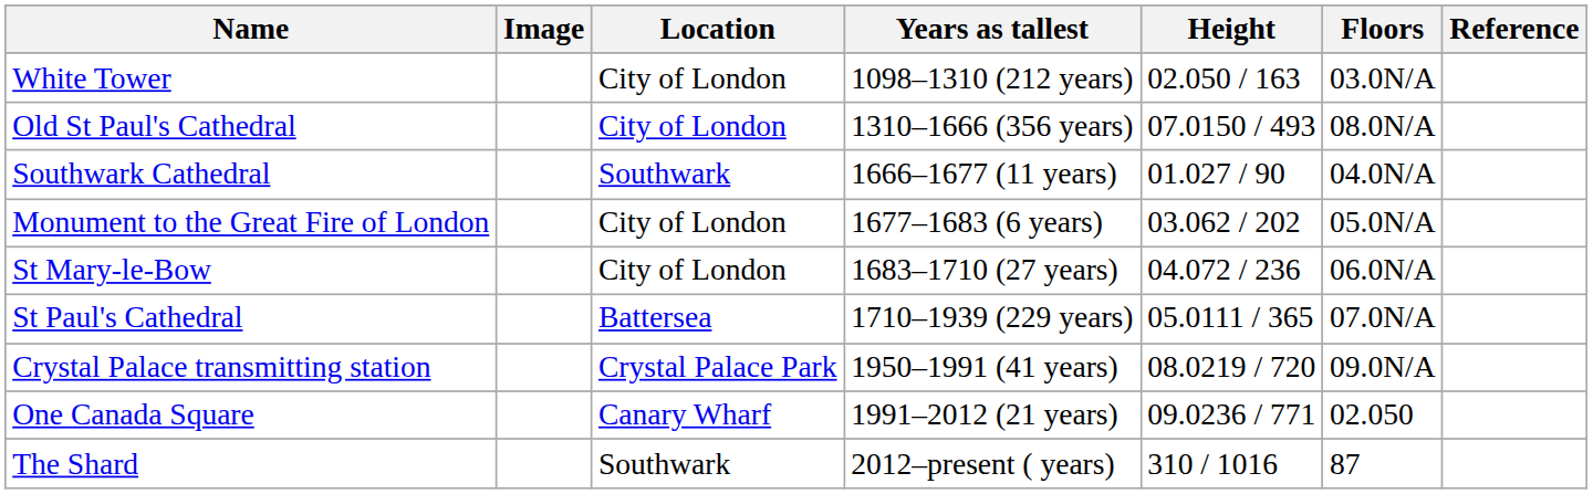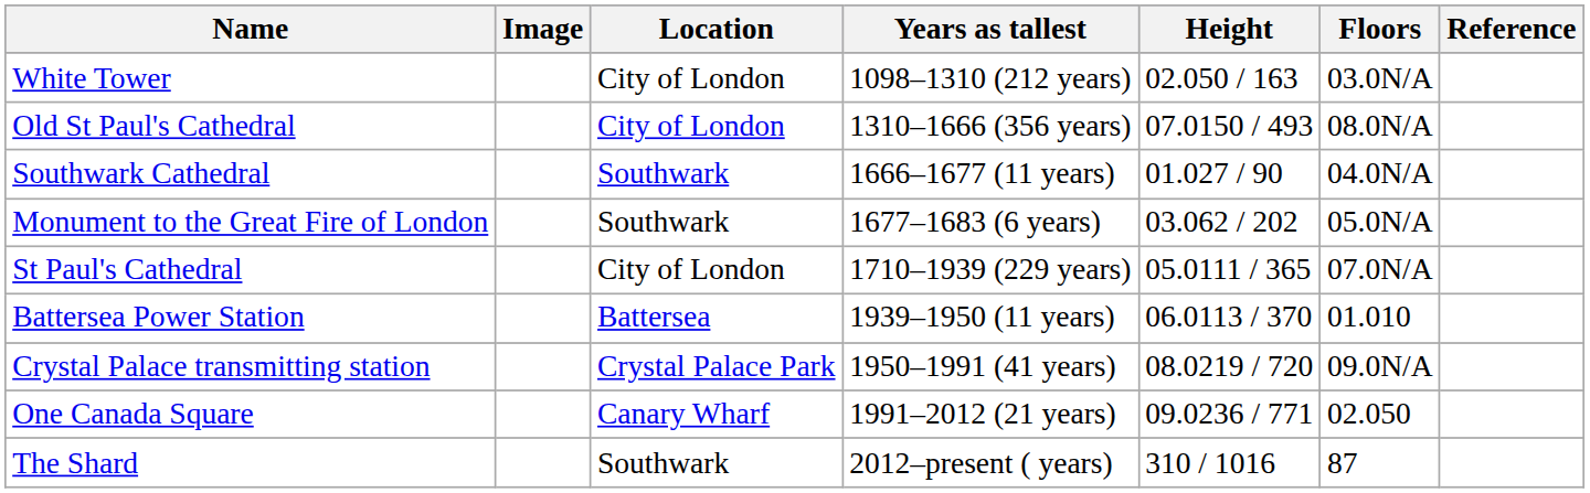 <table class="wikitable sortable" style="border:#999; background:#fff;">
 <tr style="background:#bdbbd7;">
 <th>Name</th>
 <th>Image</th>
 <th>Location</th>
 <th>Years as tallest</th>
 <th>Height<br></th>
 <th style="width:50px;">Floors</th>
 <th class="unsortable">Reference</th>
 </tr>
 <tr>
 <td><a href='#'>White Tower</a></td>
 <td></td>
 <td>City of London</td>
 <td>1098–1310 (212 years)</td>
 <td><span>02.0</span>50 / 163</td>
 <td><span>03.0</span>N/A</td>
 <td></td>
 </tr>
 <tr>
 <td><a href='#'>Old St Paul's Cathedral</a></td>
 <td></td>
 <td><a href='#'>City of London</a></td>
 <td>1310–1666 (356 years)</td>
 <td><span>07.0</span>150 / 493</td>
 <td><span>08.0</span>N/A</td>
 <td></td>
 </tr>
 <tr>
 <td><a href='#'>Southwark Cathedral</a></td>
 <td></td>
 <td><a href='#'>Southwark</a></td>
 <td>1666–1677 (11 years)</td>
 <td><span>01.0</span>27 / 90</td>
 <td><span>04.0</span>N/A</td>
 <td></td>
 </tr>
 <tr>
 <td><a href='#'>Monument to the Great Fire of London</a></td>
 <td></td>
-<td>City of London</td>
+<td>Southwark</td>
 <td>1677–1683 (6 years)</td>
 <td><span>03.0</span>62 / 202</td>
 <td><span>05.0</span>N/A</td>
 <td></td>
 </tr>
 <tr>
-<td><a href='#'>St Mary-le-Bow</a></td>
+<td><a href='#'>St Paul's Cathedral</a></td>
 <td></td>
 <td>City of London</td>
-<td>1683–1710 (27 years)</td>
-<td><span>04.0</span>72 / 236</td>
-<td><span>06.0</span>N/A</td>
+<td>1710–1939 (229 years)</td>
+<td><span>05.0</span>111 / 365</td>
+<td><span>07.0</span>N/A</td>
 <td></td>
 </tr>
 <tr>
-<td><a href='#'>St Paul's Cathedral</a></td>
+<td><a href='#'>Battersea Power Station</a></td>
 <td></td>
 <td><a href='#'>Battersea</a></td>
-<td>1710–1939 (229 years)</td>
-<td><span>05.0</span>111 / 365</td>
-<td><span>07.0</span>N/A</td>
+<td>1939–1950 (11 years)</td>
+<td><span>06.0</span>113 / 370</td>
+<td><span>01.0</span>10</td>
 <td></td>
 </tr>
 <tr>
 <td><a href='#'>Crystal Palace transmitting station</a></td>
 <td></td>
 <td><a href='#'>Crystal Palace Park</a></td>
 <td>1950–1991 (41 years)</td>
 <td><span>08.0</span>219 / 720</td>
 <td><span>09.0</span>N/A</td>
 <td></td>
 </tr>
 <tr>
 <td><a href='#'>One Canada Square</a></td>
 <td></td>
 <td><a href='#'>Canary Wharf</a></td>
 <td>1991–2012 (21 years)</td>
 <td><span>09.0</span>236 / 771</td>
 <td><span>02.0</span>50</td>
 <td></td>
 </tr>
 <tr>
 <td><a href='#'>The Shard</a></td>
 <td></td>
 <td>Southwark</td>
 <td>2012–present ( years)</td>
 <td>310 / 1016</td>
 <td>87</td>
 <td></td>
 </tr>
 </table>
